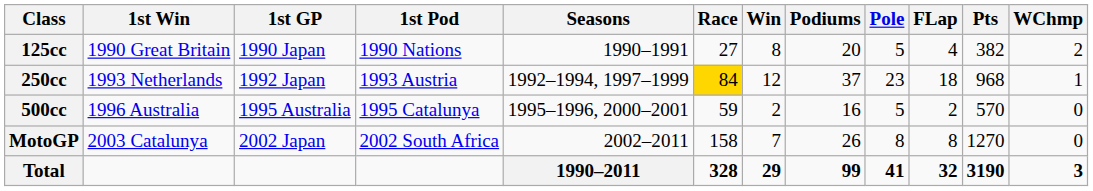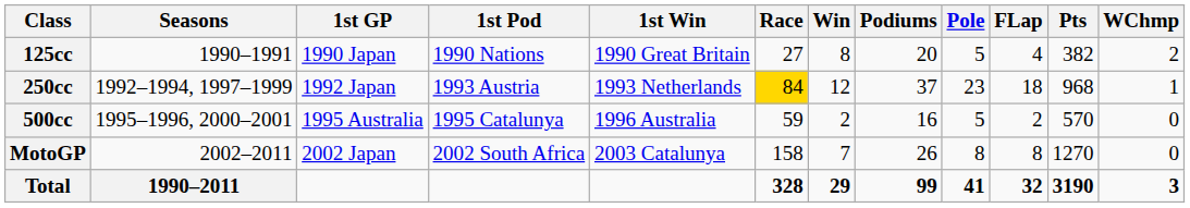 <table class="wikitable">
 <tr>
 <th>Class</th>
-<th>1st Win</th>
+<th>Seasons</th>
 <th>1st GP</th>
 <th>1st Pod</th>
-<th>Seasons</th>
+<th>1st Win</th>
 <th>Race</th>
 <th>Win</th>
 <th>Podiums</th>
 <th><a href='#'>Pole</a></th>
 <th>FLap</th>
 <th>Pts</th>
 <th>WChmp</th>
 </tr>
 <tr style="text-align:right;">
 <th>125cc</th>
-<td style="text-align:left;"><a href='#'>1990 Great Britain</a></td>
+<td>1990–1991</td>
 <td style="text-align:left;"><a href='#'>1990 Japan</a></td>
 <td style="text-align:left;"><a href='#'>1990 Nations</a></td>
-<td>1990–1991</td>
+<td style="text-align:left;"><a href='#'>1990 Great Britain</a></td>
 <td>27</td>
 <td>8</td>
 <td>20</td>
 <td>5</td>
 <td>4</td>
 <td>382</td>
 <td>2</td>
 </tr>
 <tr style="text-align:right;">
 <th>250cc</th>
-<td style="text-align:left;"><a href='#'>1993 Netherlands</a></td>
+<td>1992–1994, 1997–1999</td>
 <td style="text-align:left;"><a href='#'>1992 Japan</a></td>
 <td style="text-align:left;"><a href='#'>1993 Austria</a></td>
-<td>1992–1994, 1997–1999</td>
+<td style="text-align:left;"><a href='#'>1993 Netherlands</a></td>
 <td style="background: gold;">84</td>
 <td>12</td>
 <td>37</td>
 <td>23</td>
 <td>18</td>
 <td>968</td>
 <td>1</td>
 </tr>
 <tr style="text-align:right;">
 <th>500cc</th>
-<td style="text-align:left;"><a href='#'>1996 Australia</a></td>
+<td>1995–1996, 2000–2001</td>
 <td style="text-align:left;"><a href='#'>1995 Australia</a></td>
 <td style="text-align:left;"><a href='#'>1995 Catalunya</a></td>
-<td>1995–1996, 2000–2001</td>
+<td style="text-align:left;"><a href='#'>1996 Australia</a></td>
 <td>59</td>
 <td>2</td>
 <td>16</td>
 <td>5</td>
 <td>2</td>
 <td>570</td>
 <td>0</td>
 </tr>
 <tr style="text-align:right;">
 <th>MotoGP</th>
-<td style="text-align:left;"><a href='#'>2003 Catalunya</a></td>
+<td>2002–2011</td>
 <td style="text-align:left;"><a href='#'>2002 Japan</a></td>
 <td style="text-align:left;"><a href='#'>2002 South Africa</a></td>
-<td>2002–2011</td>
+<td style="text-align:left;"><a href='#'>2003 Catalunya</a></td>
 <td>158</td>
 <td>7</td>
 <td>26</td>
 <td>8</td>
 <td>8</td>
 <td>1270</td>
 <td>0</td>
 </tr>
 <tr style="text-align:right;">
 <th>Total</th>
+<th>1990–2011</th>
 <td></td>
 <td></td>
 <td></td>
-<th>1990–2011</th>
 <td><strong>328</strong></td>
 <td><strong>29</strong></td>
 <td><strong>99</strong></td>
 <td><strong>41</strong></td>
 <td><strong>32</strong></td>
 <td><strong>3190</strong></td>
 <td><strong>3</strong></td>
 </tr>
 </table>
